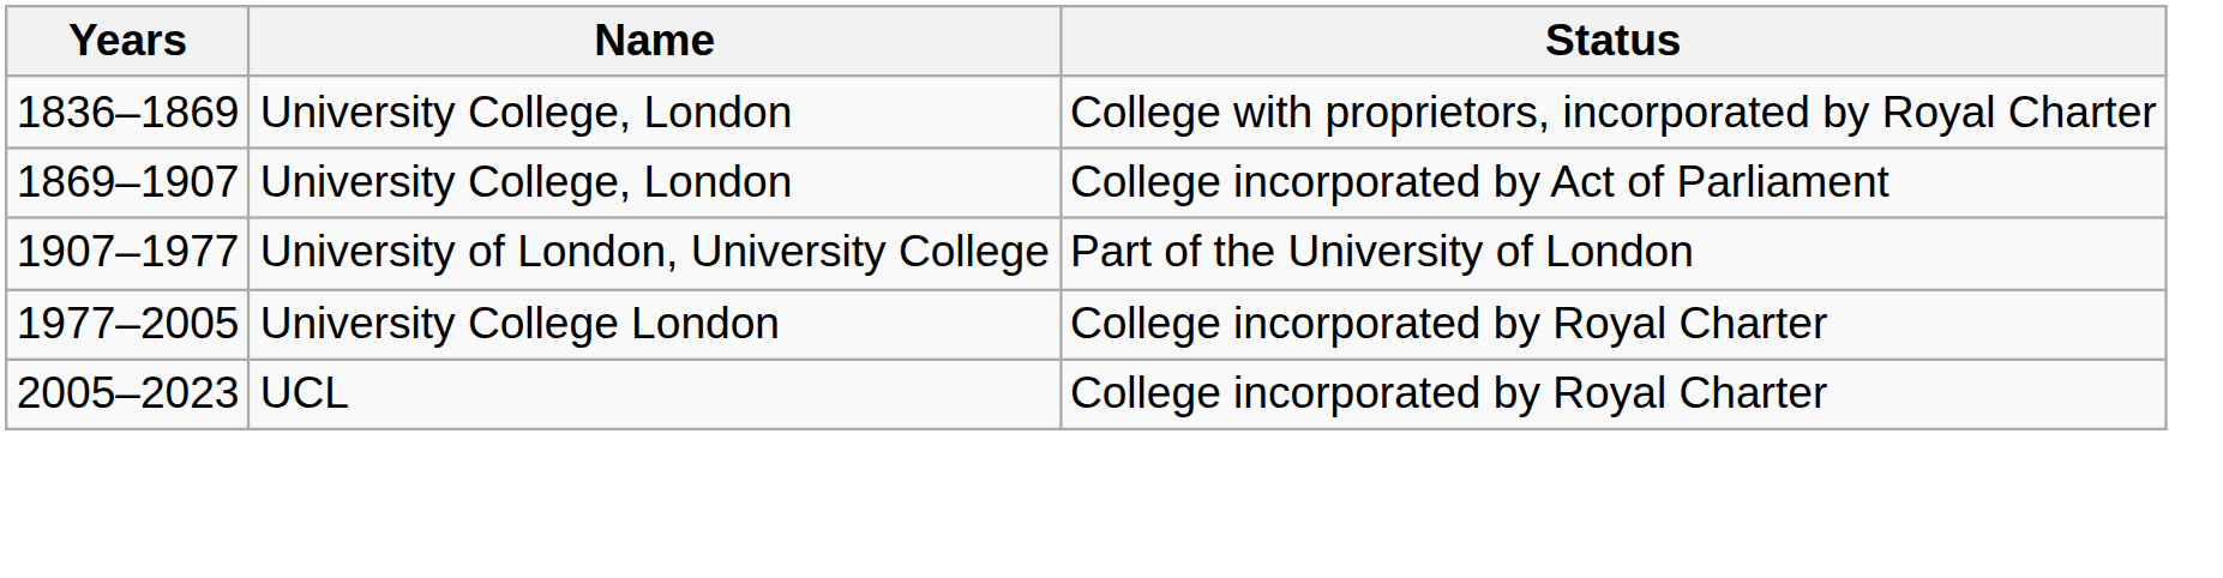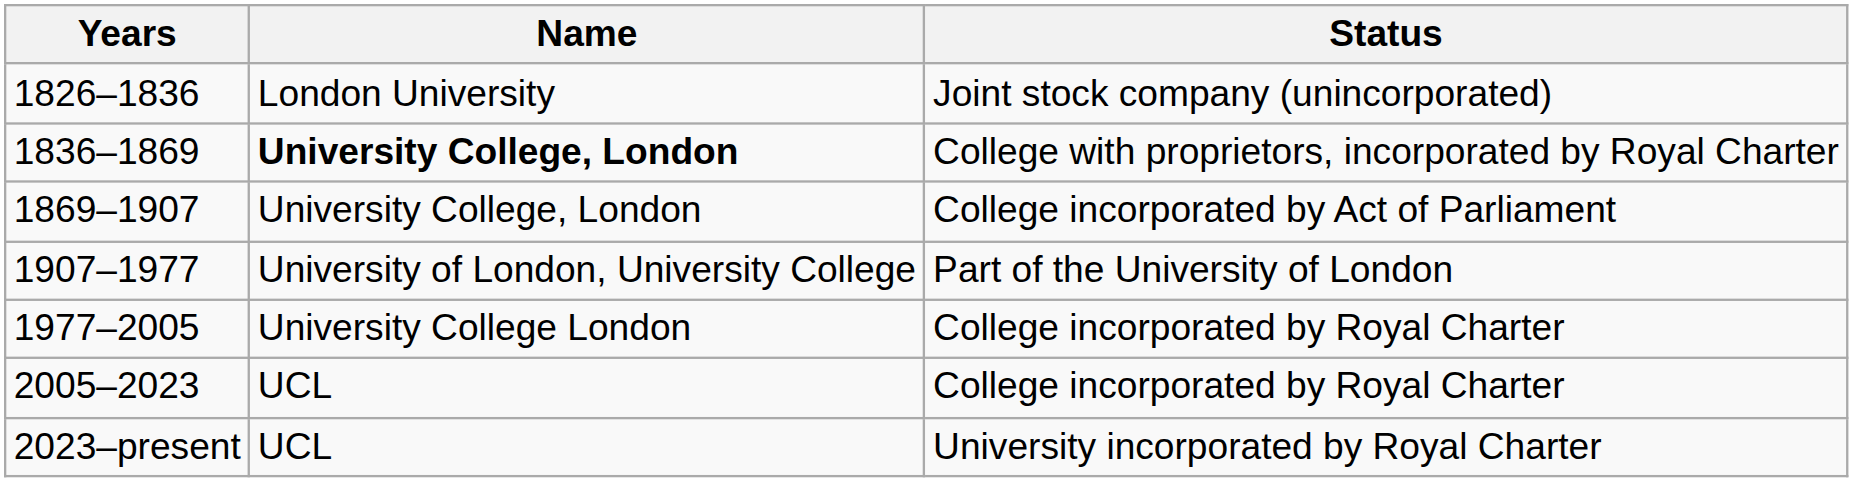 <table class=wikitable>
 <tr>
 <th>Years</th>
 <th>Name</th>
 <th>Status</th>
 </tr>
 <tr>
+<td>1826–1836</td>
+<td>London University</td>
+<td>Joint stock company (unincorporated)</td>
+</tr>
+<tr>
 <td>1836–1869</td>
-<td>University College, London</td>
+<td><strong>University College, London</strong></td>
 <td>College with proprietors, incorporated by Royal Charter</td>
 </tr>
 <tr>
 <td>1869–1907</td>
 <td>University College, London</td>
 <td>College incorporated by Act of Parliament</td>
 </tr>
 <tr>
 <td>1907–1977</td>
 <td>University of London, University College</td>
 <td>Part of the University of London</td>
 </tr>
 <tr>
 <td>1977–2005</td>
 <td>University College London</td>
 <td>College incorporated by Royal Charter</td>
 </tr>
 <tr>
 <td>2005–2023</td>
 <td>UCL</td>
 <td>College incorporated by Royal Charter</td>
 </tr>
+<tr>
+<td>2023–present</td>
+<td>UCL</td>
+<td>University incorporated by Royal Charter</td>
+</tr>
 </table>
